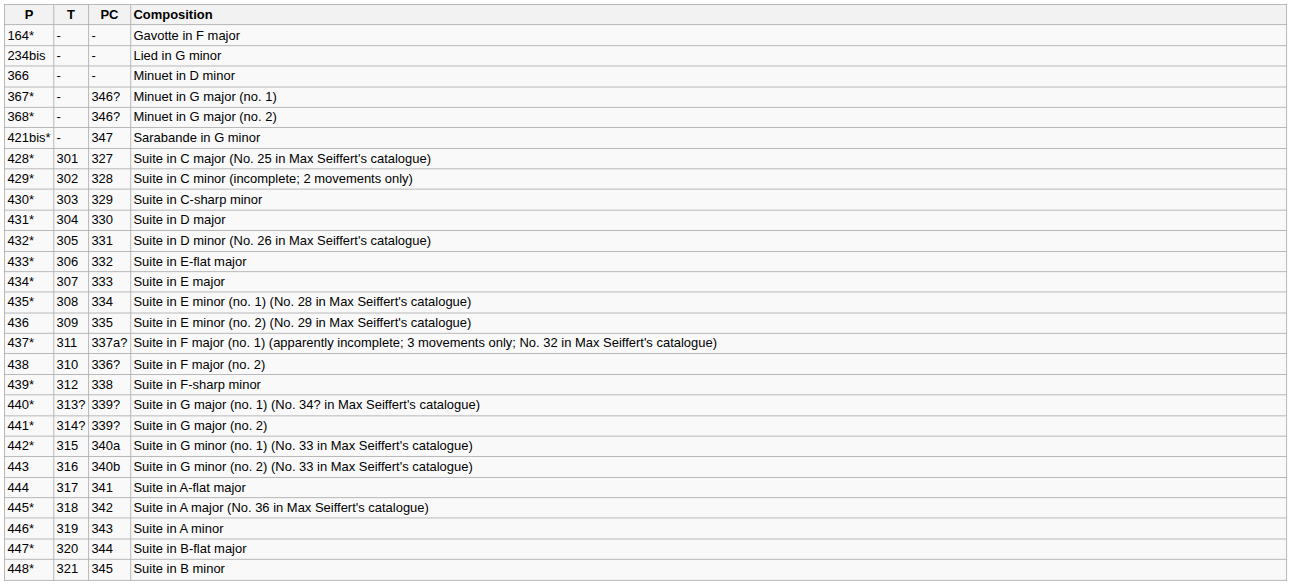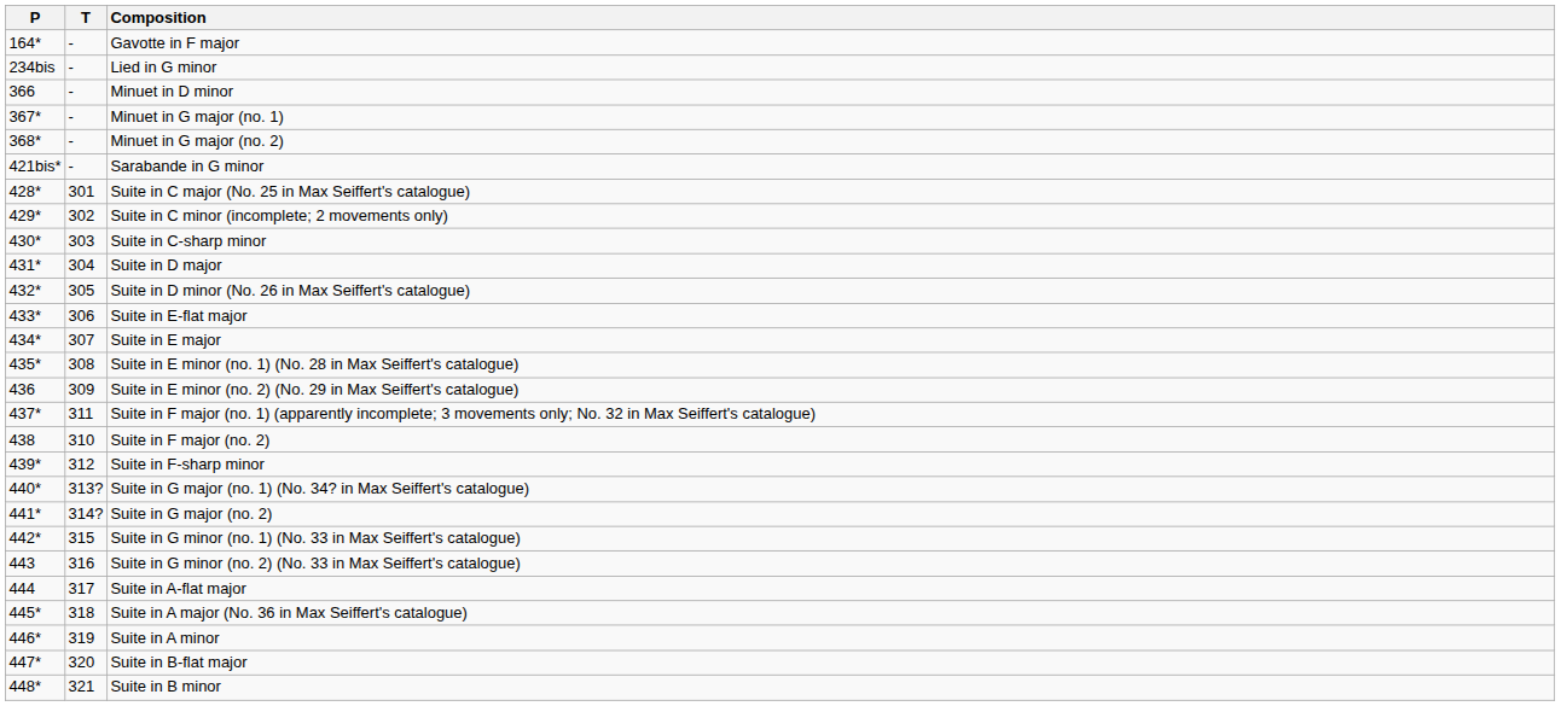 <table class="wikitable" width="100%">
 <tr>
 <th width="32">P</th>
 <th width="32">T</th>
-<th width="32">PC</th>
 <th style="text-align: left;">Composition</th>
 </tr>
 <tr>
 <td>164*</td>
-<td>-</td>
 <td>-</td>
 <td>Gavotte in F major</td>
 </tr>
 <tr>
 <td>234bis</td>
 <td>-</td>
-<td>-</td>
 <td>Lied in G minor</td>
 </tr>
 <tr>
 <td>366</td>
-<td>-</td>
 <td>-</td>
 <td>Minuet in D minor</td>
 </tr>
 <tr>
 <td>367*</td>
 <td>-</td>
-<td>346?</td>
 <td>Minuet in G major (no. 1)</td>
 </tr>
 <tr>
 <td>368*</td>
 <td>-</td>
-<td>346?</td>
 <td>Minuet in G major (no. 2)</td>
 </tr>
 <tr>
 <td>421bis*</td>
 <td>-</td>
-<td>347</td>
 <td>Sarabande in G minor</td>
 </tr>
 <tr>
 <td>428*</td>
 <td>301</td>
-<td>327</td>
 <td>Suite in C major (No. 25 in Max Seiffert's catalogue)</td>
 </tr>
 <tr>
 <td>429*</td>
 <td>302</td>
-<td>328</td>
 <td>Suite in C minor (incomplete; 2 movements only)</td>
 </tr>
 <tr>
 <td>430*</td>
 <td>303</td>
-<td>329</td>
 <td>Suite in C-sharp minor</td>
 </tr>
 <tr>
 <td>431*</td>
 <td>304</td>
-<td>330</td>
 <td>Suite in D major</td>
 </tr>
 <tr>
 <td>432*</td>
 <td>305</td>
-<td>331</td>
 <td>Suite in D minor (No. 26 in Max Seiffert's catalogue)</td>
 </tr>
 <tr>
 <td>433*</td>
 <td>306</td>
-<td>332</td>
 <td>Suite in E-flat major</td>
 </tr>
 <tr>
 <td>434*</td>
 <td>307</td>
-<td>333</td>
 <td>Suite in E major</td>
 </tr>
 <tr>
 <td>435*</td>
 <td>308</td>
-<td>334</td>
 <td>Suite in E minor (no. 1) (No. 28 in Max Seiffert's catalogue)</td>
 </tr>
 <tr>
 <td>436</td>
 <td>309</td>
-<td>335</td>
 <td>Suite in E minor (no. 2) (No. 29 in Max Seiffert's catalogue)</td>
 </tr>
 <tr>
 <td>437*</td>
 <td>311</td>
-<td>337a?</td>
 <td>Suite in F major (no. 1) (apparently incomplete; 3 movements only; No. 32 in Max Seiffert's catalogue)</td>
 </tr>
 <tr>
 <td>438</td>
 <td>310</td>
-<td>336?</td>
 <td>Suite in F major (no. 2)</td>
 </tr>
 <tr>
 <td>439*</td>
 <td>312</td>
-<td>338</td>
 <td>Suite in F-sharp minor</td>
 </tr>
 <tr>
 <td>440*</td>
 <td>313?</td>
-<td>339?</td>
 <td>Suite in G major (no. 1) (No. 34? in Max Seiffert's catalogue)</td>
 </tr>
 <tr>
 <td>441*</td>
 <td>314?</td>
-<td>339?</td>
 <td>Suite in G major (no. 2)</td>
 </tr>
 <tr>
 <td>442*</td>
 <td>315</td>
-<td>340a</td>
 <td>Suite in G minor (no. 1) (No. 33 in Max Seiffert's catalogue)</td>
 </tr>
 <tr>
 <td>443</td>
 <td>316</td>
-<td>340b</td>
 <td>Suite in G minor (no. 2) (No. 33 in Max Seiffert's catalogue)</td>
 </tr>
 <tr>
 <td>444</td>
 <td>317</td>
-<td>341</td>
 <td>Suite in A-flat major</td>
 </tr>
 <tr>
 <td>445*</td>
 <td>318</td>
-<td>342</td>
 <td>Suite in A major (No. 36 in Max Seiffert's catalogue)</td>
 </tr>
 <tr>
 <td>446*</td>
 <td>319</td>
-<td>343</td>
 <td>Suite in A minor</td>
 </tr>
 <tr>
 <td>447*</td>
 <td>320</td>
-<td>344</td>
 <td>Suite in B-flat major</td>
 </tr>
 <tr>
 <td>448*</td>
 <td>321</td>
-<td>345</td>
 <td>Suite in B minor</td>
 </tr>
 </table>
